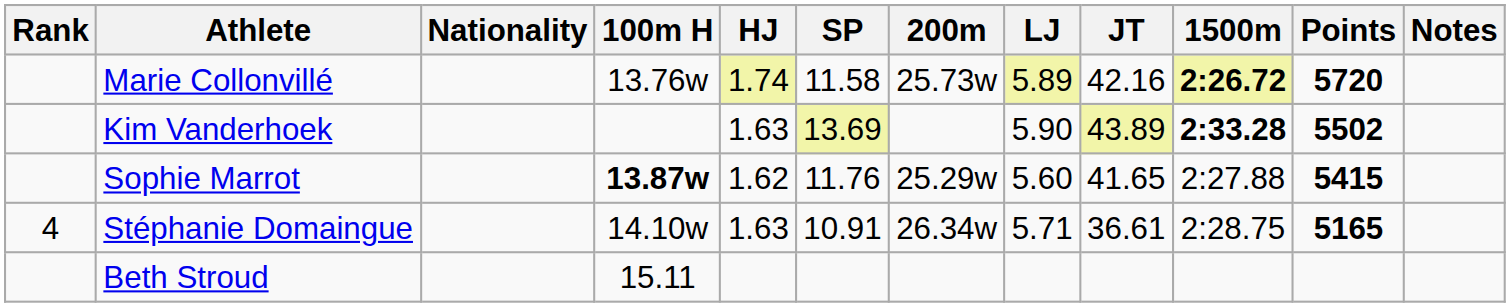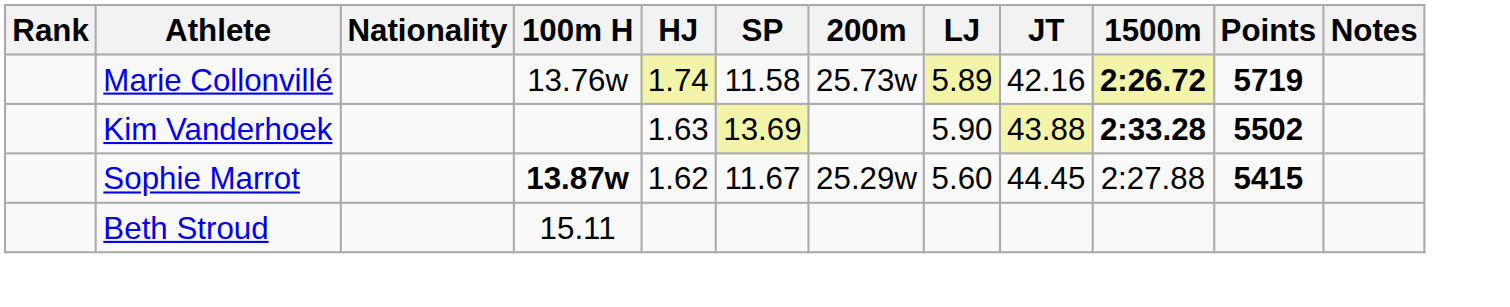 <table class="wikitable sortable" style=" text-align:center; font-size:95%;">
 <tr>
 <th>Rank</th>
 <th>Athlete</th>
 <th>Nationality</th>
 <th>100m H</th>
 <th>HJ</th>
 <th>SP</th>
 <th>200m</th>
 <th>LJ</th>
 <th>JT</th>
 <th>1500m</th>
 <th>Points</th>
 <th>Notes</th>
 </tr>
 <tr>
 <td></td>
 <td align=left><a href='#'>Marie Collonvillé</a></td>
 <td align=left></td>
 <td>13.76w</td>
 <td bgcolor=#F2F5A9>1.74</td>
 <td>11.58</td>
 <td>25.73w</td>
 <td bgcolor=#F2F5A9>5.89</td>
 <td>42.16</td>
 <td bgcolor=#F2F5A9><strong>2:26.72</strong></td>
-<td><strong>5720</strong></td>
+<td><strong>5719</strong></td>
 <td></td>
 </tr>
 <tr>
 <td></td>
 <td align=left><a href='#'>Kim Vanderhoek</a></td>
 <td align=left></td>
 <td></td>
 <td>1.63</td>
 <td bgcolor=#F2F5A9>13.69</td>
 <td></td>
 <td>5.90</td>
-<td bgcolor=#F2F5A9>43.89</td>
+<td bgcolor=#F2F5A9>43.88</td>
 <td><strong>2:33.28</strong></td>
 <td><strong>5502</strong></td>
 <td></td>
 </tr>
 <tr>
 <td></td>
 <td align=left><a href='#'>Sophie Marrot</a></td>
 <td align=left></td>
 <td><strong>13.87w</strong></td>
 <td>1.62</td>
-<td>11.76</td>
+<td>11.67</td>
 <td>25.29w</td>
 <td>5.60</td>
-<td>41.65</td>
+<td>44.45</td>
 <td>2:27.88</td>
 <td><strong>5415</strong></td>
-<td></td>
-</tr>
-<tr>
-<td>4</td>
-<td align=left><a href='#'>Stéphanie Domaingue</a></td>
-<td align=left></td>
-<td>14.10w</td>
-<td>1.63</td>
-<td>10.91</td>
-<td>26.34w</td>
-<td>5.71</td>
-<td>36.61</td>
-<td>2:28.75</td>
-<td><strong>5165</strong></td>
 <td></td>
 </tr>
 <tr>
 <td></td>
 <td align=left><a href='#'>Beth Stroud</a></td>
 <td align=left></td>
 <td>15.11</td>
 <td></td>
 <td></td>
 <td></td>
 <td></td>
 <td></td>
 <td></td>
 <td><strong></strong></td>
 <td></td>
 </tr>
 </table>
